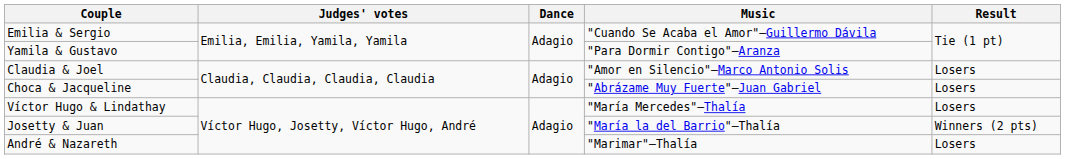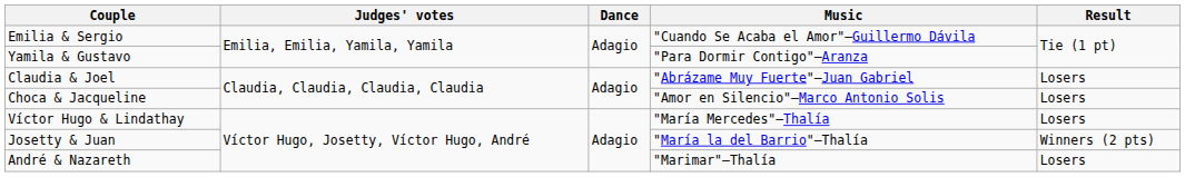 <table class="wikitable sortable" style="width:95%; white-space:nowrap">
 <tr>
 <th>Couple</th>
 <th>Judges' votes</th>
 <th>Dance</th>
 <th>Music</th>
 <th>Result</th>
 </tr>
 <tr>
 <td>Emilia & Sergio</td>
 <td rowspan=2>Emilia, Emilia, Yamila, Yamila</td>
 <td rowspan=2>Adagio</td>
 <td>"Cuando Se Acaba el Amor"—<a href='#'>Guillermo Dávila</a></td>
 <td rowspan=2>Tie (1 pt)</td>
 </tr>
 <tr>
 <td>Yamila & Gustavo</td>
 <td>"Para Dormir Contigo"—<a href='#'>Aranza</a></td>
 </tr>
 <tr>
 <td>Claudia & Joel</td>
 <td rowspan=2>Claudia, Claudia, Claudia, Claudia</td>
 <td rowspan=2>Adagio</td>
-<td>"Amor en Silencio"—<a href='#'>Marco Antonio Solis</a></td>
+<td>"<a href='#'>Abrázame Muy Fuerte</a>"—<a href='#'>Juan Gabriel</a></td>
 <td>Losers</td>
 </tr>
 <tr>
 <td>Choca & Jacqueline</td>
-<td>"<a href='#'>Abrázame Muy Fuerte</a>"—<a href='#'>Juan Gabriel</a></td>
+<td>"Amor en Silencio"—<a href='#'>Marco Antonio Solis</a></td>
 <td>Losers</td>
 </tr>
 <tr>
 <td>Víctor Hugo & Lindathay</td>
 <td rowspan=3>Víctor Hugo, Josetty, Víctor Hugo, André</td>
 <td rowspan=3>Adagio</td>
 <td>"María Mercedes"—<a href='#'>Thalía</a></td>
 <td>Losers</td>
 </tr>
 <tr>
 <td>Josetty & Juan</td>
 <td>"<a href='#'>María la del Barrio</a>"—Thalía</td>
 <td>Winners (2 pts)</td>
 </tr>
 <tr>
 <td>André & Nazareth</td>
 <td>"Marimar"—Thalía</td>
 <td>Losers</td>
 </tr>
 </table>
